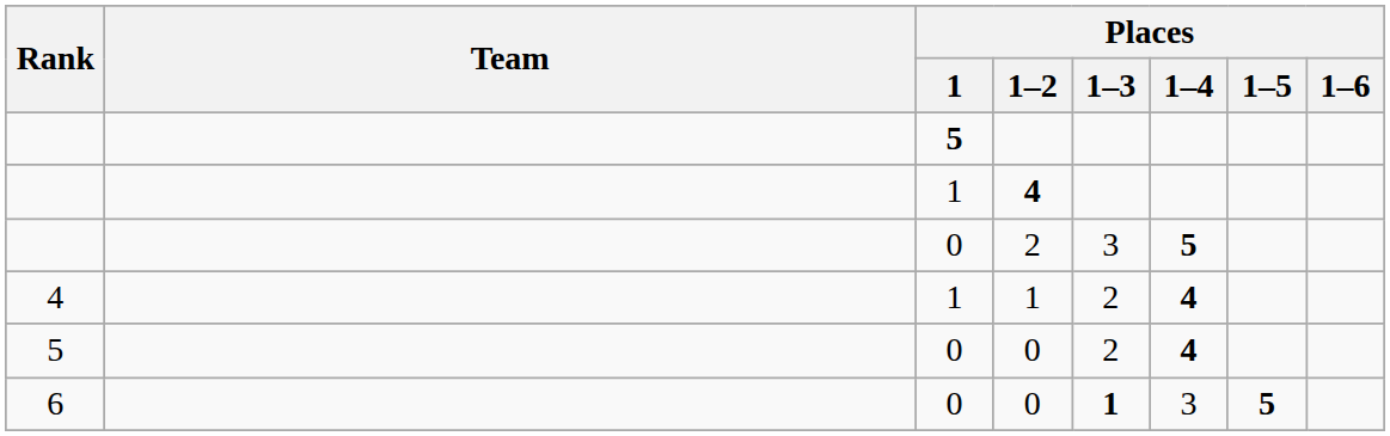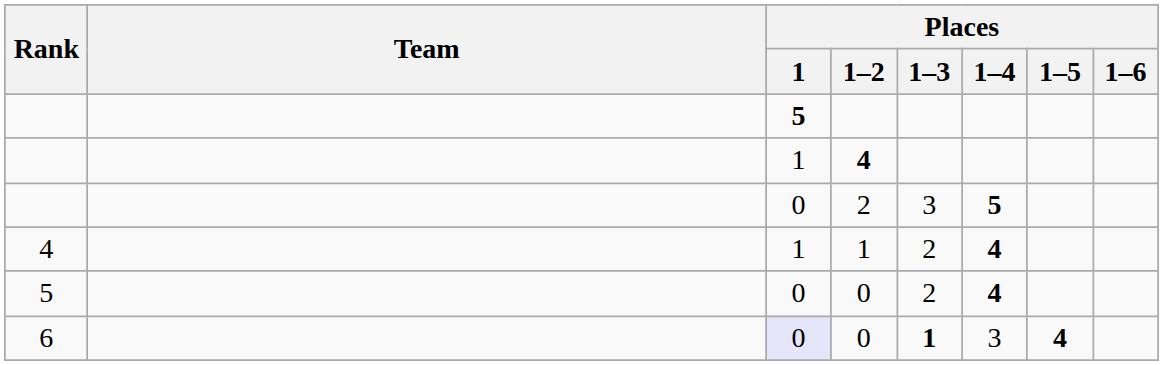 <table class="wikitable" style="text-align:center">
 <tr>
 <th rowspan="2" width=40>Rank</th>
 <th rowspan="2" width=380>Team</th>
 <th colspan="7">Places</th>
 </tr>
 <tr>
 <th width=30>1</th>
 <th width=30>1–2</th>
 <th width=30>1–3</th>
 <th width=30>1–4</th>
 <th width=30>1–5</th>
 <th width=30>1–6</th>
 </tr>
 <tr>
 <td></td>
 <td align=left></td>
 <td><strong>5</strong></td>
 <td></td>
 <td></td>
 <td></td>
 <td></td>
 <td></td>
 </tr>
 <tr>
 <td></td>
 <td align=left></td>
 <td>1</td>
 <td><strong>4</strong></td>
 <td></td>
 <td></td>
 <td></td>
 <td></td>
 </tr>
 <tr>
 <td></td>
 <td align=left></td>
 <td>0</td>
 <td>2</td>
 <td>3</td>
 <td><strong>5</strong></td>
 <td></td>
 <td></td>
 </tr>
 <tr>
 <td>4</td>
 <td align=left></td>
 <td>1</td>
 <td>1</td>
 <td>2</td>
 <td><strong>4</strong></td>
 <td></td>
 <td></td>
 </tr>
 <tr>
 <td>5</td>
 <td align=left></td>
 <td>0</td>
 <td>0</td>
 <td>2</td>
 <td><strong>4</strong></td>
 <td></td>
 <td></td>
 </tr>
 <tr>
 <td>6</td>
 <td align=left></td>
-<td>0</td>
+<td style="background: lavender;">0</td>
 <td>0</td>
 <td><strong>1</strong></td>
 <td>3</td>
-<td><strong>5</strong></td>
+<td><strong>4</strong></td>
 <td></td>
 </tr>
 </table>
